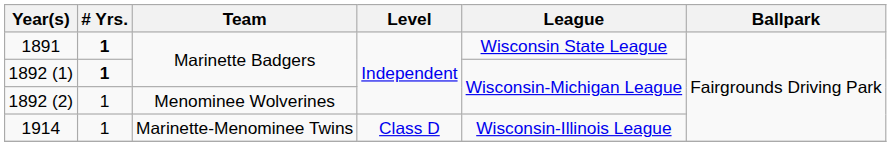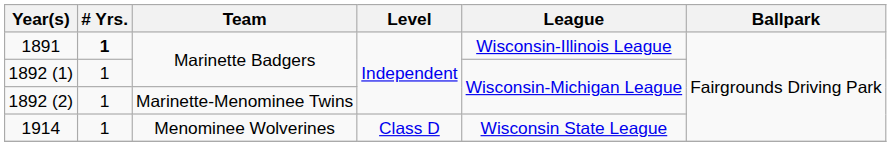 <table class="wikitable" style="text-align:center; font-size: 95%;">
 <tr>
 <th>Year(s)</th>
 <th># Yrs.</th>
 <th>Team</th>
 <th>Level</th>
 <th>League</th>
 <th>Ballpark</th>
 </tr>
 <tr align=center>
 <td>1891</td>
 <td><strong>1</strong></td>
 <td rowspan=2>Marinette Badgers</td>
 <td rowspan=3><a href='#'>Independent</a></td>
-<td><a href='#'>Wisconsin State League</a></td>
+<td><a href='#'>Wisconsin-Illinois League</a></td>
 <td rowspan=4>Fairgrounds Driving Park</td>
 </tr>
 <tr align=center>
 <td>1892 (1)</td>
-<td><strong>1</strong></td>
+<td>1</td>
 <td rowspan=2><a href='#'>Wisconsin-Michigan League</a></td>
 </tr>
 <tr align=center>
 <td>1892 (2)</td>
 <td>1</td>
-<td>Menominee Wolverines</td>
+<td>Marinette-Menominee Twins</td>
 </tr>
 <tr align=center>
 <td>1914</td>
 <td>1</td>
-<td>Marinette-Menominee Twins</td>
+<td>Menominee Wolverines</td>
 <td><a href='#'>Class D</a></td>
-<td><a href='#'>Wisconsin-Illinois League</a></td>
+<td><a href='#'>Wisconsin State League</a></td>
 </tr>
 <tr align=center>
 </tr>
 </table>
